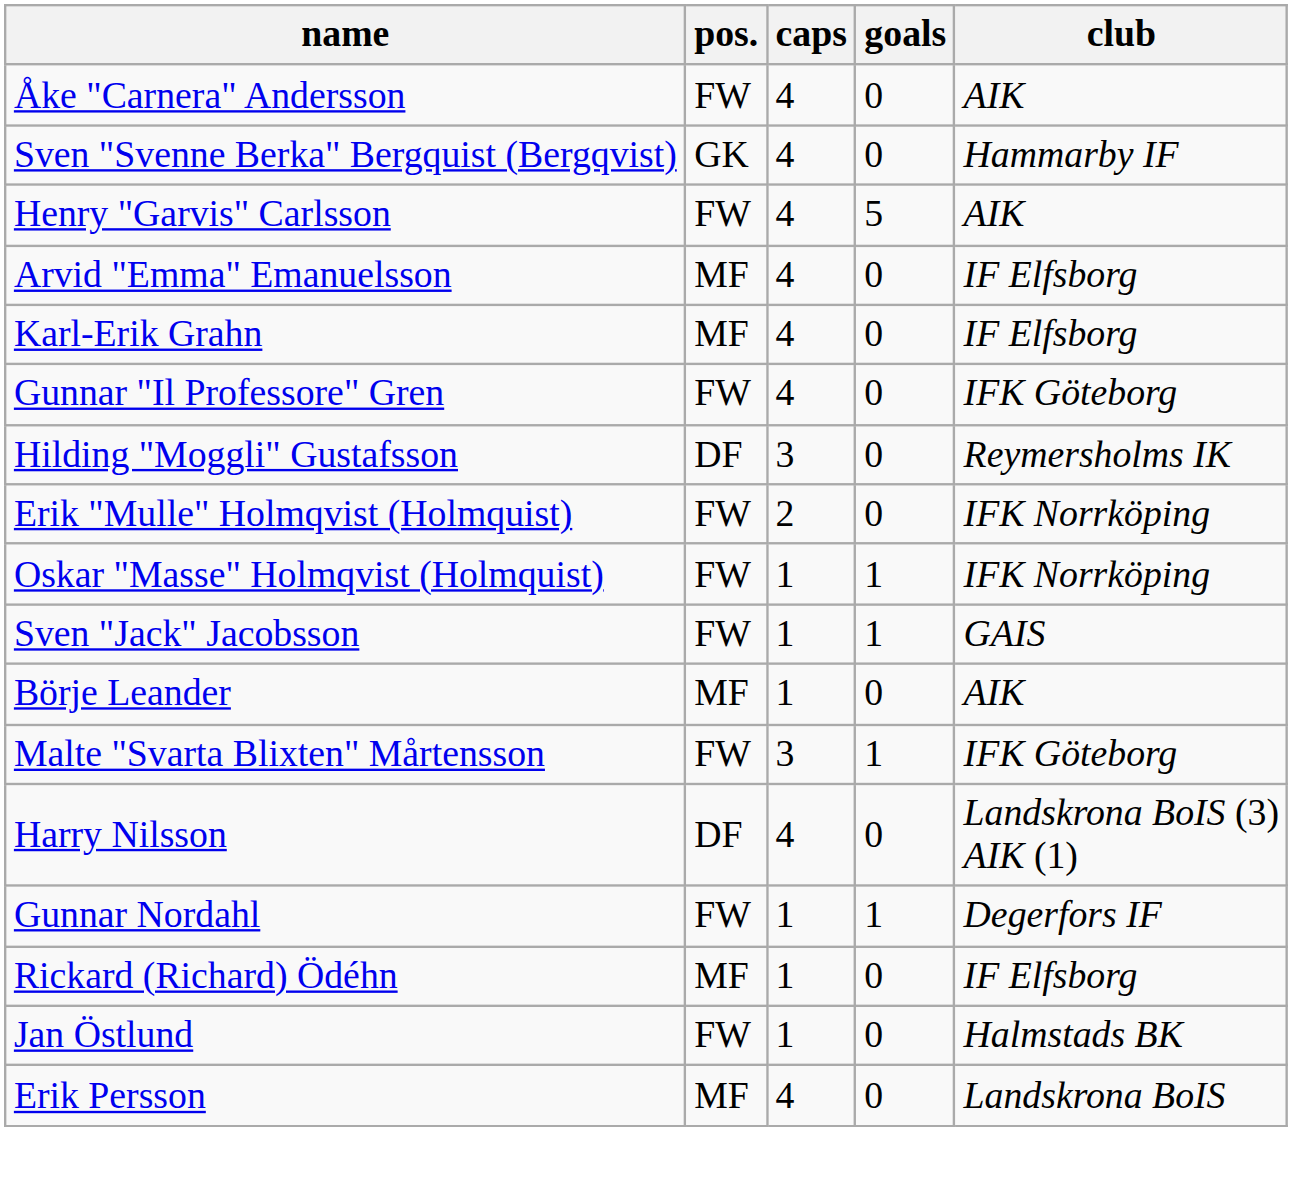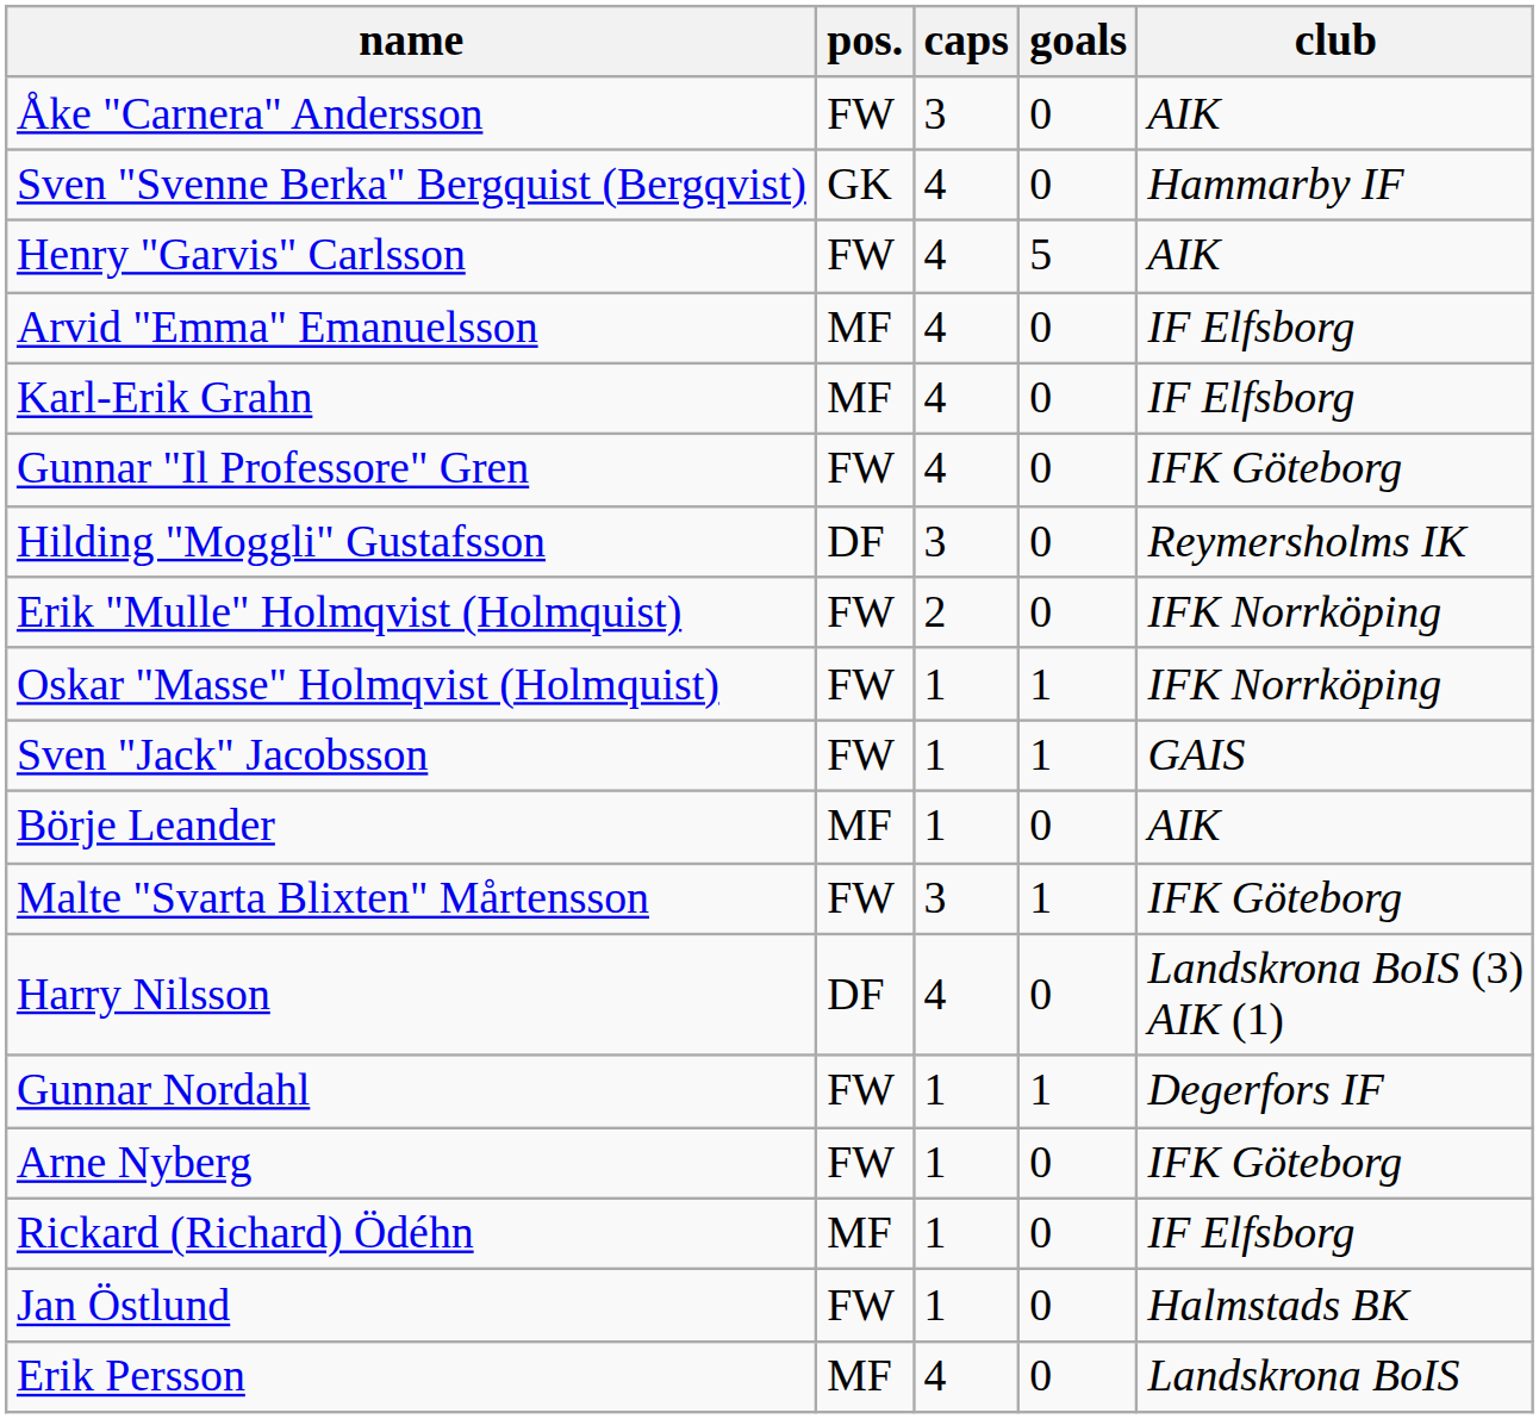 <table class="wikitable" border="1">
 <tr>
 <th>name</th>
 <th>pos.</th>
 <th>caps</th>
 <th>goals</th>
 <th>club</th>
 </tr>
 <tr>
 <td><a href='#'>Åke "Carnera" Andersson</a></td>
 <td>FW</td>
-<td>4</td>
+<td>3</td>
 <td>0</td>
 <td><em>AIK</em></td>
 </tr>
 <tr>
 <td><a href='#'>Sven "Svenne Berka" Bergquist (Bergqvist)</a></td>
 <td>GK</td>
 <td>4</td>
 <td>0</td>
 <td><em>Hammarby IF</em></td>
 </tr>
 <tr>
 <td><a href='#'>Henry "Garvis" Carlsson</a></td>
 <td>FW</td>
 <td>4</td>
 <td>5</td>
 <td><em>AIK</em></td>
 </tr>
 <tr>
 <td><a href='#'>Arvid "Emma" Emanuelsson</a></td>
 <td>MF</td>
 <td>4</td>
 <td>0</td>
 <td><em>IF Elfsborg</em></td>
 </tr>
 <tr>
 <td><a href='#'>Karl-Erik Grahn</a></td>
 <td>MF</td>
 <td>4</td>
 <td>0</td>
 <td><em>IF Elfsborg</em></td>
 </tr>
 <tr>
 <td><a href='#'>Gunnar "Il Professore" Gren</a></td>
 <td>FW</td>
 <td>4</td>
 <td>0</td>
 <td><em>IFK Göteborg</em></td>
 </tr>
 <tr>
 <td><a href='#'>Hilding "Moggli" Gustafsson</a></td>
 <td>DF</td>
 <td>3</td>
 <td>0</td>
 <td><em>Reymersholms IK</em></td>
 </tr>
 <tr>
 <td><a href='#'>Erik "Mulle" Holmqvist (Holmquist)</a><br></td>
 <td>FW</td>
 <td>2</td>
 <td>0</td>
 <td><em>IFK Norrköping</em></td>
 </tr>
 <tr>
 <td><a href='#'>Oskar "Masse" Holmqvist (Holmquist)</a><br></td>
 <td>FW</td>
 <td>1</td>
 <td>1</td>
 <td><em>IFK Norrköping</em></td>
 </tr>
 <tr>
 <td><a href='#'>Sven "Jack" Jacobsson</a></td>
 <td>FW</td>
 <td>1</td>
 <td>1</td>
 <td><em>GAIS</em></td>
 </tr>
 <tr>
 <td><a href='#'>Börje Leander</a></td>
 <td>MF</td>
 <td>1</td>
 <td>0</td>
 <td><em>AIK</em></td>
 </tr>
 <tr>
 <td><a href='#'>Malte "Svarta Blixten" Mårtensson</a></td>
 <td>FW</td>
 <td>3</td>
 <td>1</td>
 <td><em>IFK Göteborg</em></td>
 </tr>
 <tr>
 <td><a href='#'>Harry Nilsson</a></td>
 <td>DF</td>
 <td>4</td>
 <td>0</td>
 <td><em>Landskrona BoIS</em> (3)<br><em>AIK</em> (1)</td>
 </tr>
 <tr>
 <td><a href='#'>Gunnar Nordahl</a></td>
 <td>FW</td>
 <td>1</td>
 <td>1</td>
 <td><em>Degerfors IF</em></td>
 </tr>
 <tr>
+<td><a href='#'>Arne Nyberg</a></td>
+<td>FW</td>
+<td>1</td>
+<td>0</td>
+<td><em>IFK Göteborg</em></td>
+</tr>
+<tr>
 <td><a href='#'>Rickard (Richard) Ödéhn</a></td>
 <td>MF</td>
 <td>1</td>
 <td>0</td>
 <td><em>IF Elfsborg</em></td>
 </tr>
 <tr>
 <td><a href='#'>Jan Östlund</a></td>
 <td>FW</td>
 <td>1</td>
 <td>0</td>
 <td><em>Halmstads BK</em></td>
 </tr>
 <tr>
 <td><a href='#'>Erik Persson</a></td>
 <td>MF</td>
 <td>4</td>
 <td>0</td>
 <td><em>Landskrona BoIS</em></td>
 </tr>
 </table>
